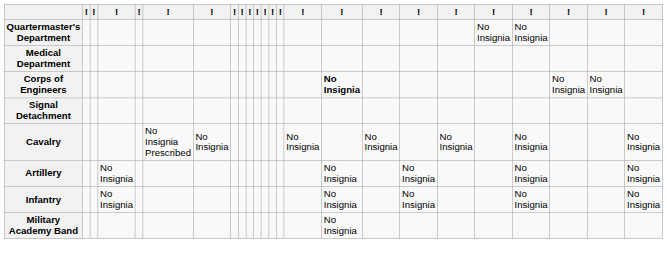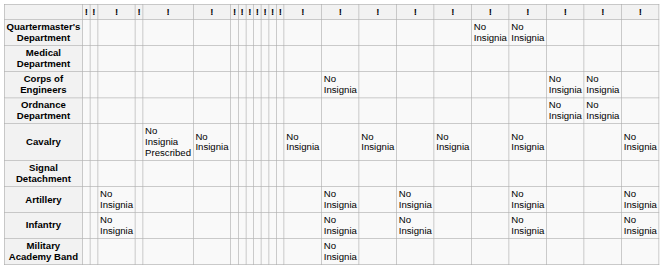 <table class="wikitable">
 <tr>
 <th></th>
 <th>!<small></small></th>
 <th>!<small></small></th>
 <th>!<small></small></th>
 <th>!<small></small></th>
 <th>!<small></small></th>
 <th>!<small></small></th>
 <th>!<small></small></th>
 <th>!<small></small></th>
 <th>!<small></small></th>
 <th>!<small></small></th>
 <th>!<small></small></th>
 <th>!<small></small></th>
 <th>!<small></small></th>
 <th>!<small></small></th>
 <th>!<small></small></th>
 <th>!<small></small></th>
 <th>!<small></small></th>
 <th>!<small></small></th>
 <th>!<small></small></th>
 <th>!<small></small></th>
 <th>!<small></small></th>
 <th>!<small></small></th>
 <th>!<small></small></th>
 </tr>
 <tr>
 <th>Quartermaster's Department</th>
 <td></td>
 <td></td>
 <td></td>
 <td></td>
 <td></td>
 <td></td>
 <td></td>
 <td></td>
 <td></td>
 <td></td>
 <td></td>
 <td></td>
 <td></td>
 <td></td>
 <td></td>
 <td></td>
 <td></td>
 <td></td>
 <td>No Insignia</td>
 <td>No Insignia</td>
 <td></td>
 <td></td>
 <td></td>
 </tr>
 <tr>
 <th>Medical Department</th>
 <td></td>
 <td></td>
 <td></td>
 <td></td>
 <td></td>
 <td></td>
 <td></td>
 <td></td>
 <td></td>
 <td></td>
 <td></td>
 <td></td>
 <td></td>
 <td></td>
 <td></td>
 <td></td>
 <td></td>
 <td></td>
 <td></td>
 <td></td>
 <td></td>
 <td></td>
 <td></td>
 </tr>
 <tr>
 <th>Corps of Engineers</th>
 <td></td>
 <td></td>
 <td></td>
 <td></td>
 <td></td>
 <td></td>
 <td></td>
 <td></td>
 <td></td>
 <td></td>
 <td></td>
 <td></td>
 <td></td>
 <td></td>
-<td><strong>No Insignia</strong></td>
+<td>No Insignia</td>
 <td></td>
 <td></td>
 <td></td>
 <td></td>
 <td></td>
 <td>No Insignia</td>
 <td>No Insignia</td>
 <td></td>
 </tr>
 <tr>
-<th>Signal Detachment</th>
+<th>Ordnance Department</th>
 <td></td>
 <td></td>
 <td></td>
 <td></td>
 <td></td>
 <td></td>
 <td></td>
 <td></td>
 <td></td>
 <td></td>
 <td></td>
 <td></td>
 <td></td>
 <td></td>
 <td></td>
 <td></td>
 <td></td>
 <td></td>
 <td></td>
 <td></td>
-<td></td>
-<td></td>
+<td>No Insignia</td>
+<td>No Insignia</td>
 <td></td>
 </tr>
 <tr>
 <th>Cavalry</th>
 <td></td>
 <td></td>
 <td></td>
 <td></td>
 <td>No Insignia Prescribed</td>
 <td>No Insignia</td>
 <td></td>
 <td></td>
 <td></td>
 <td></td>
 <td></td>
 <td></td>
 <td></td>
 <td>No Insignia</td>
 <td></td>
 <td>No Insignia</td>
 <td></td>
 <td>No Insignia</td>
 <td></td>
 <td>No Insignia</td>
 <td></td>
 <td></td>
 <td>No Insignia</td>
+</tr>
+<tr>
+<th>Signal Detachment</th>
+<td></td>
+<td></td>
+<td></td>
+<td></td>
+<td></td>
+<td></td>
+<td></td>
+<td></td>
+<td></td>
+<td></td>
+<td></td>
+<td></td>
+<td></td>
+<td></td>
+<td></td>
+<td></td>
+<td></td>
+<td></td>
+<td></td>
+<td></td>
+<td></td>
+<td></td>
+<td></td>
 </tr>
 <tr>
 <th>Artillery</th>
 <td></td>
 <td></td>
 <td>No Insignia</td>
 <td></td>
 <td></td>
 <td></td>
 <td></td>
 <td></td>
 <td></td>
 <td></td>
 <td></td>
 <td></td>
 <td></td>
 <td></td>
 <td>No Insignia</td>
 <td></td>
 <td>No Insignia</td>
 <td></td>
 <td></td>
 <td>No Insignia</td>
 <td></td>
 <td></td>
 <td>No Insignia</td>
 </tr>
 <tr>
 <th>Infantry</th>
 <td></td>
 <td></td>
 <td>No Insignia</td>
 <td></td>
 <td></td>
 <td></td>
 <td></td>
 <td></td>
 <td></td>
 <td></td>
 <td></td>
 <td></td>
 <td></td>
 <td></td>
 <td>No Insignia</td>
 <td></td>
 <td>No Insignia</td>
 <td></td>
 <td></td>
 <td>No Insignia</td>
 <td></td>
 <td></td>
 <td>No Insignia</td>
 </tr>
 <tr>
 <th>Military Academy Band</th>
 <td></td>
 <td></td>
 <td></td>
 <td></td>
 <td></td>
 <td></td>
 <td></td>
 <td></td>
 <td></td>
 <td></td>
 <td></td>
 <td></td>
 <td></td>
 <td></td>
 <td>No Insignia</td>
 <td></td>
 <td></td>
 <td></td>
 <td></td>
 <td></td>
 <td></td>
 <td></td>
 <td></td>
 </tr>
 </table>
